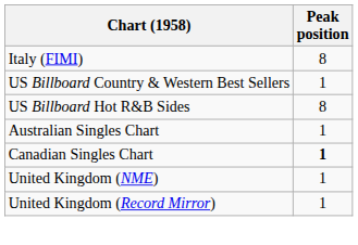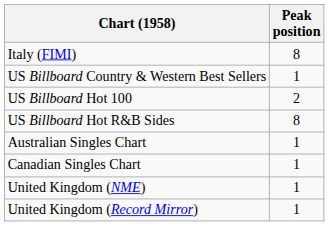 <table class="wikitable sortable">
 <tr>
 <th>Chart (1958)</th>
 <th>Peak<br>position</th>
 </tr>
 <tr>
 <td>Italy (<a href='#'>FIMI</a>)</td>
 <td align="center">8</td>
 </tr>
 <tr>
 <td>US <em>Billboard</em> Country & Western Best Sellers</td>
 <td align="center">1</td>
 </tr>
 <tr>
+<td>US <em>Billboard</em> Hot 100</td>
+<td align="center">2</td>
+</tr>
+<tr>
 <td>US <em>Billboard</em> Hot R&B Sides</td>
 <td align="center">8</td>
 </tr>
 <tr>
 <td>Australian Singles Chart</td>
 <td align="center">1</td>
 </tr>
 <tr>
 <td>Canadian Singles Chart</td>
-<td align="center"><strong>1</strong></td>
+<td align="center">1</td>
 </tr>
 <tr>
 <td>United Kingdom (<em><a href='#'>NME</a></em>)</td>
 <td style="text-align:center;">1</td>
 </tr>
 <tr>
 <td>United Kingdom (<a href='#'><em>Record Mirror</em></a>)</td>
 <td style="text-align:center;">1</td>
 </tr>
 </table>
